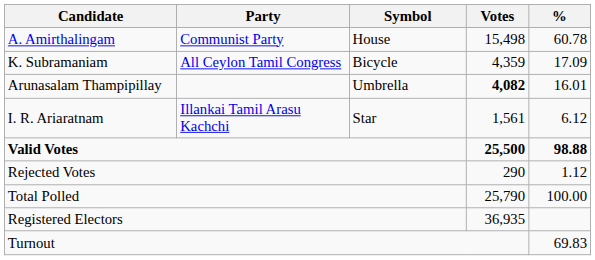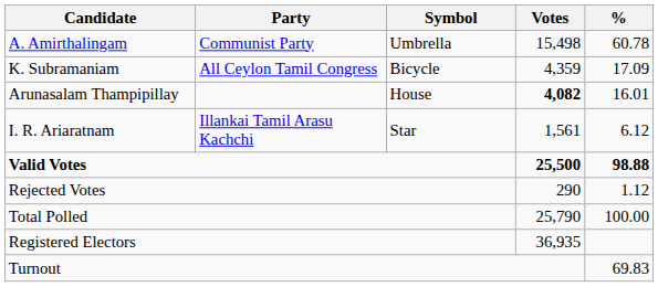 <table class="wikitable" border="1" style="text-align:right;">
 <tr>
 <th align=left colspan=1 width="180">Candidate</th>
 <th align=left width="180">Party</th>
 <th align=left width="120">Symbol</th>
 <th align=left width="60">Votes</th>
 <th align=left width="60">%</th>
 </tr>
 <tr>
 <td align=left><a href='#'>A. Amirthalingam</a></td>
 <td align=left><a href='#'>Communist Party</a></td>
-<td align=left>House</td>
+<td align=left>Umbrella</td>
 <td>15,498</td>
 <td>60.78</td>
 </tr>
 <tr>
 <td align=left>K. Subramaniam</td>
 <td align=left><a href='#'>All Ceylon Tamil Congress</a></td>
 <td align=left>Bicycle</td>
 <td>4,359</td>
 <td>17.09</td>
 </tr>
 <tr>
 <td align=left>Arunasalam Thampipillay</td>
 <td></td>
-<td align=left>Umbrella</td>
+<td align=left>House</td>
 <td><strong>4,082</strong></td>
 <td>16.01</td>
 </tr>
 <tr>
 <td align=left>I. R. Ariaratnam</td>
 <td align=left><a href='#'>Illankai Tamil Arasu Kachchi</a></td>
 <td align=left>Star</td>
 <td>1,561</td>
 <td>6.12</td>
 </tr>
 <tr>
 <td align=left colspan=3><strong>Valid Votes</strong></td>
 <td><strong>25,500</strong></td>
 <td><strong>98.88</strong></td>
 </tr>
 <tr>
 <td align=left colspan=3>Rejected Votes</td>
 <td>290</td>
 <td>1.12</td>
 </tr>
 <tr>
 <td align=left colspan=3>Total Polled</td>
 <td>25,790</td>
 <td>100.00</td>
 </tr>
 <tr>
 <td align=left colspan=3>Registered Electors</td>
 <td>36,935</td>
 <td></td>
 </tr>
 <tr>
 <td align=left colspan=4>Turnout</td>
 <td>69.83</td>
 </tr>
 </table>
